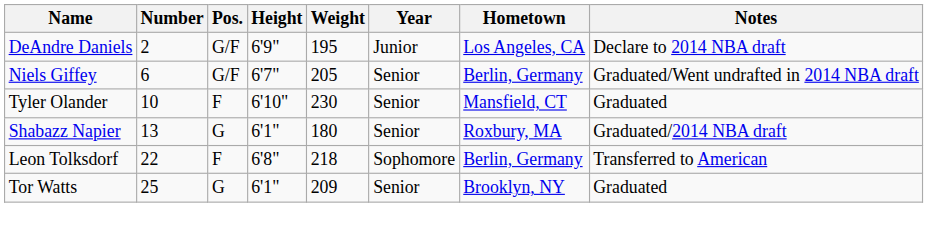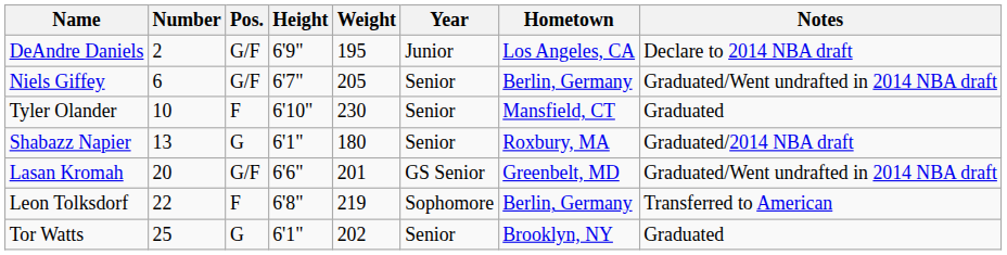 <table class="wikitable sortable" border="1">
 <tr>
 <th>Name</th>
 <th>Number</th>
 <th>Pos.</th>
 <th>Height</th>
 <th>Weight</th>
 <th>Year</th>
 <th>Hometown</th>
 <th class="unsortable">Notes</th>
 </tr>
 <tr>
 <td><a href='#'>DeAndre Daniels</a></td>
 <td>2</td>
 <td>G/F</td>
 <td>6'9"</td>
 <td>195</td>
 <td>Junior</td>
 <td><a href='#'>Los Angeles, CA</a></td>
 <td>Declare to <a href='#'>2014 NBA draft</a></td>
 </tr>
 <tr>
 <td><a href='#'>Niels Giffey</a></td>
 <td>6</td>
 <td>G/F</td>
 <td>6'7"</td>
 <td>205</td>
 <td>Senior</td>
 <td><a href='#'>Berlin, Germany</a></td>
 <td>Graduated/Went undrafted in <a href='#'>2014 NBA draft</a></td>
 </tr>
 <tr>
 <td>Tyler Olander</td>
 <td>10</td>
 <td>F</td>
 <td>6'10"</td>
 <td>230</td>
 <td>Senior</td>
 <td><a href='#'>Mansfield, CT</a></td>
 <td>Graduated</td>
 </tr>
 <tr>
 <td><a href='#'>Shabazz Napier</a></td>
 <td>13</td>
 <td>G</td>
 <td>6'1"</td>
 <td>180</td>
 <td>Senior</td>
 <td><a href='#'>Roxbury, MA</a></td>
 <td>Graduated/<a href='#'>2014 NBA draft</a></td>
 </tr>
 <tr>
+<td><a href='#'>Lasan Kromah</a></td>
+<td>20</td>
+<td>G/F</td>
+<td>6'6"</td>
+<td>201</td>
+<td>GS Senior</td>
+<td><a href='#'>Greenbelt, MD</a></td>
+<td>Graduated/Went undrafted in <a href='#'>2014 NBA draft</a></td>
+</tr>
+<tr>
 <td>Leon Tolksdorf</td>
 <td>22</td>
 <td>F</td>
 <td>6'8"</td>
-<td>218</td>
+<td>219</td>
 <td>Sophomore</td>
 <td><a href='#'>Berlin, Germany</a></td>
 <td>Transferred to <a href='#'>American</a></td>
 </tr>
 <tr>
 <td>Tor Watts</td>
 <td>25</td>
 <td>G</td>
 <td>6'1"</td>
-<td>209</td>
+<td>202</td>
 <td>Senior</td>
 <td><a href='#'>Brooklyn, NY</a></td>
 <td>Graduated</td>
 </tr>
 </table>
